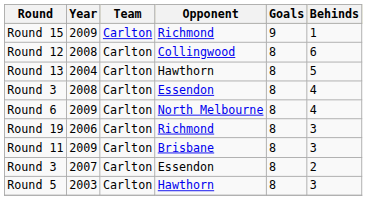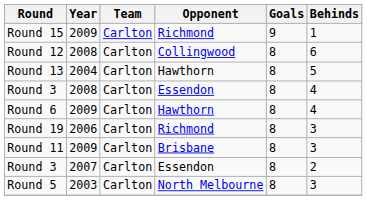 <table class="wikitable sortable" border="1">
 <tr bgcolor=#bdb76b>
 <th>Round</th>
 <th>Year</th>
 <th>Team</th>
 <th>Opponent</th>
 <th>Goals</th>
 <th>Behinds</th>
 </tr>
 <tr>
 <td>Round 15</td>
 <td>2009</td>
 <td><a href='#'>Carlton</a></td>
 <td><a href='#'>Richmond</a></td>
 <td>9</td>
 <td>1</td>
 </tr>
 <tr>
 <td>Round 12</td>
 <td>2008</td>
 <td>Carlton</td>
 <td><a href='#'>Collingwood</a></td>
 <td>8</td>
 <td>6</td>
 </tr>
 <tr>
 <td>Round 13</td>
 <td>2004</td>
 <td>Carlton</td>
 <td>Hawthorn</td>
 <td>8</td>
 <td>5</td>
 </tr>
 <tr>
 <td>Round 3</td>
 <td>2008</td>
 <td>Carlton</td>
 <td><a href='#'>Essendon</a></td>
 <td>8</td>
 <td>4</td>
 </tr>
 <tr>
 <td>Round 6</td>
 <td>2009</td>
 <td>Carlton</td>
-<td><a href='#'>North Melbourne</a></td>
+<td><a href='#'>Hawthorn</a></td>
 <td>8</td>
 <td>4</td>
 </tr>
 <tr>
 <td>Round 19</td>
 <td>2006</td>
 <td>Carlton</td>
 <td><a href='#'>Richmond</a></td>
 <td>8</td>
 <td>3</td>
 </tr>
 <tr>
 <td>Round 11</td>
 <td>2009</td>
 <td>Carlton</td>
 <td><a href='#'>Brisbane</a></td>
 <td>8</td>
 <td>3</td>
 </tr>
 <tr>
 <td>Round 3</td>
 <td>2007</td>
 <td>Carlton</td>
 <td>Essendon</td>
 <td>8</td>
 <td>2</td>
 </tr>
 <tr>
 <td>Round 5</td>
 <td>2003</td>
 <td>Carlton</td>
-<td><a href='#'>Hawthorn</a></td>
+<td><a href='#'>North Melbourne</a></td>
 <td>8</td>
 <td>3</td>
 </tr>
 <tr>
 </tr>
 </table>
